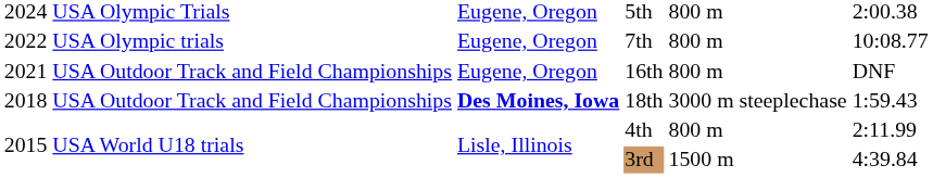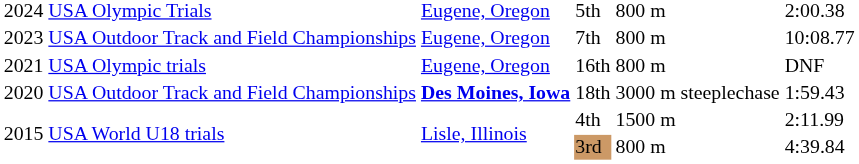 <table>
 <tr>
 <td>2024</td>
 <td><a href='#'>USA Olympic Trials</a></td>
 <td><a href='#'>Eugene, Oregon</a></td>
 <td>5th</td>
 <td>800 m</td>
 <td>2:00.38</td>
 </tr>
 <tr>
-<td>2022</td>
-<td><a href='#'>USA Olympic trials</a></td>
+<td>2023</td>
+<td><a href='#'>USA Outdoor Track and Field Championships</a></td>
 <td><a href='#'>Eugene, Oregon</a></td>
 <td>7th</td>
 <td>800 m</td>
 <td>10:08.77</td>
 </tr>
 <tr>
 <td>2021</td>
-<td><a href='#'>USA Outdoor Track and Field Championships</a></td>
+<td><a href='#'>USA Olympic trials</a></td>
 <td><a href='#'>Eugene, Oregon</a></td>
 <td>16th</td>
 <td>800 m</td>
 <td>DNF</td>
 </tr>
 <tr>
-<td>2018</td>
+<td>2020</td>
 <td><a href='#'>USA Outdoor Track and Field Championships</a></td>
 <td><strong><a href='#'>Des Moines, Iowa</a></strong></td>
 <td>18th</td>
 <td>3000 m steeplechase</td>
 <td>1:59.43</td>
 </tr>
 <tr>
 <td rowspan=2>2015</td>
 <td rowspan=2><a href='#'>USA World U18 trials</a></td>
 <td rowspan=2><a href='#'>Lisle, Illinois</a></td>
 <td>4th</td>
-<td>800 m</td>
+<td>1500 m</td>
 <td>2:11.99</td>
 </tr>
 <tr>
 <td style="background:#c96;">3rd</td>
-<td>1500 m</td>
+<td>800 m</td>
 <td>4:39.84</td>
 </tr>
 </table>
